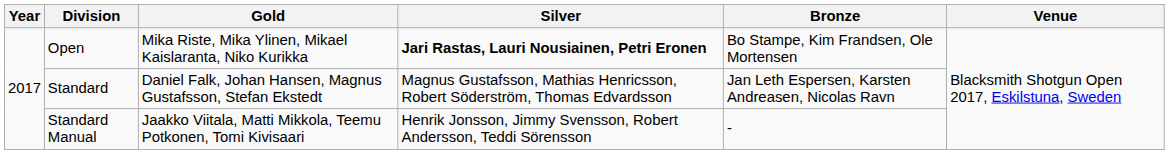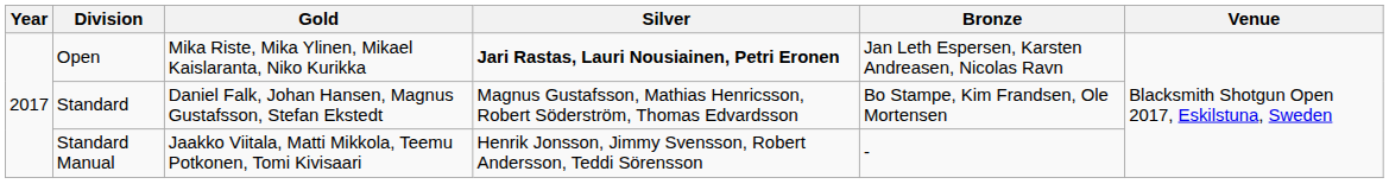 <table class="wikitable sortable" style="text-align: left;">
 <tr>
 <th>Year</th>
 <th>Division</th>
 <th> Gold</th>
 <th> Silver</th>
 <th> Bronze</th>
 <th>Venue</th>
 </tr>
 <tr>
 <td rowspan="3">2017</td>
 <td>Open</td>
 <td>Mika Riste, Mika Ylinen, Mikael Kaislaranta, Niko Kurikka</td>
 <td><strong>Jari Rastas, Lauri Nousiainen, Petri Eronen</strong></td>
-<td>Bo Stampe, Kim Frandsen, Ole Mortensen</td>
+<td>Jan Leth Espersen, Karsten Andreasen, Nicolas Ravn</td>
 <td rowspan="3">Blacksmith Shotgun Open 2017, <a href='#'>Eskilstuna</a>, <a href='#'>Sweden</a></td>
 </tr>
 <tr>
 <td>Standard</td>
 <td>Daniel Falk, Johan Hansen, Magnus Gustafsson, Stefan Ekstedt</td>
 <td>Magnus Gustafsson, Mathias Henricsson, Robert Söderström, Thomas Edvardsson</td>
-<td>Jan Leth Espersen, Karsten Andreasen, Nicolas Ravn</td>
+<td>Bo Stampe, Kim Frandsen, Ole Mortensen</td>
 </tr>
 <tr>
 <td>Standard Manual</td>
 <td>Jaakko Viitala, Matti Mikkola, Teemu Potkonen, Tomi Kivisaari</td>
 <td>Henrik Jonsson, Jimmy Svensson, Robert Andersson, Teddi Sörensson</td>
 <td>-</td>
 </tr>
 </table>
